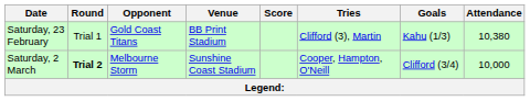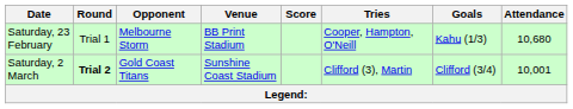 <table class="wikitable" style="font-size:75%;">
 <tr>
 <th style="width:110px;">Date</th>
 <th style="width:50px;">Round</th>
 <th style="width:160px;">Opponent</th>
 <th style="width:155px;">Venue</th>
 <th style="width:50px;">Score</th>
 <th style="width:270px;">Tries</th>
 <th style="width:145px;">Goals</th>
 <th style="width:60px;">Attendance</th>
 </tr>
 <tr style="background:#ccffcc;">
 <td>Saturday, 23 February</td>
 <td style="text-align:center;">Trial 1</td>
-<td> <a href='#'>Gold Coast Titans</a></td>
+<td> <a href='#'>Melbourne Storm</a></td>
 <td><a href='#'>BB Print Stadium</a></td>
 <td style="text-align:center;"></td>
-<td><a href='#'>Clifford</a> (3), <a href='#'>Martin</a></td>
+<td><a href='#'>Cooper</a>, <a href='#'>Hampton</a>, <a href='#'>O'Neill</a></td>
 <td><a href='#'>Kahu</a> (1/3)</td>
-<td style="text-align:center;">10,380</td>
+<td style="text-align:center;">10,680</td>
 </tr>
 <tr style="background:#ccffcc;">
 <td>Saturday, 2 March</td>
 <td style="text-align:center;"><strong>Trial 2</strong></td>
-<td> <a href='#'>Melbourne Storm</a></td>
+<td> <a href='#'>Gold Coast Titans</a></td>
 <td><a href='#'>Sunshine Coast Stadium</a></td>
 <td style="text-align:center;"></td>
-<td><a href='#'>Cooper</a>, <a href='#'>Hampton</a>, <a href='#'>O'Neill</a></td>
+<td><a href='#'>Clifford</a> (3), <a href='#'>Martin</a></td>
 <td><a href='#'>Clifford</a> (3/4)</td>
-<td style="text-align:center;">10,000</td>
+<td style="text-align:center;">10,001</td>
 </tr>
 <tr>
 <th colspan="11"><strong>Legend</strong>:    </th>
 </tr>
 </table>
